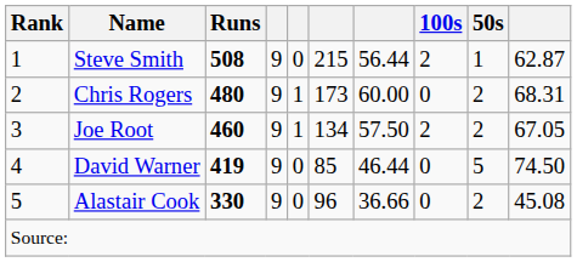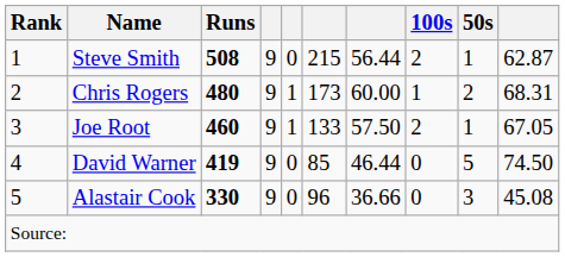 <table class="wikitable defaultcenter col2left">
 <tr>
 <th>Rank</th>
 <th>Name</th>
 <th>Runs</th>
 <th><a href='#'></a></th>
 <th><a href='#'></a></th>
 <th></th>
 <th><a href='#'></a></th>
 <th><a href='#'>100s</a></th>
 <th>50s</th>
 <th><a href='#'></a></th>
 </tr>
 <tr>
 <td>1</td>
 <td> <a href='#'>Steve Smith</a></td>
 <td><strong>508</strong></td>
 <td>9</td>
 <td>0</td>
 <td>215</td>
 <td>56.44</td>
 <td>2</td>
 <td>1</td>
 <td>62.87</td>
 </tr>
 <tr>
 <td>2</td>
 <td> <a href='#'>Chris Rogers</a></td>
 <td><strong>480</strong></td>
 <td>9</td>
 <td>1</td>
 <td>173</td>
 <td>60.00</td>
-<td>0</td>
+<td>1</td>
 <td>2</td>
 <td>68.31</td>
 </tr>
 <tr>
 <td>3</td>
 <td> <a href='#'>Joe Root</a></td>
 <td><strong>460</strong></td>
 <td>9</td>
 <td>1</td>
-<td>134</td>
+<td>133</td>
 <td>57.50</td>
 <td>2</td>
-<td>2</td>
+<td>1</td>
 <td>67.05</td>
 </tr>
 <tr>
 <td>4</td>
 <td> <a href='#'>David Warner</a></td>
 <td><strong>419</strong></td>
 <td>9</td>
 <td>0</td>
 <td>85</td>
 <td>46.44</td>
 <td>0</td>
 <td>5</td>
 <td>74.50</td>
 </tr>
 <tr>
 <td>5</td>
 <td> <a href='#'>Alastair Cook</a></td>
 <td><strong>330</strong></td>
 <td>9</td>
 <td>0</td>
 <td>96</td>
 <td>36.66</td>
 <td>0</td>
-<td>2</td>
+<td>3</td>
 <td>45.08</td>
 </tr>
 <tr>
 <td colspan="10" style="text-align:left;"><small>Source: </small></td>
 </tr>
 </table>
